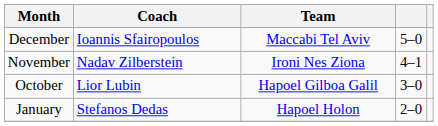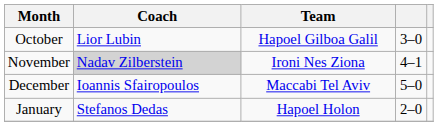 <table class="wikitable" style="text-align: center;">
 <tr>
 <th style="text-align:center;">Month</th>
 <th style="text-align:center;width:175px;">Coach</th>
 <th style="text-align:center;width:160px;">Team</th>
 <th style="text-align:center;width:27px;"></th>
 <th style="text-align:center;"></th>
 </tr>
 <tr>
-<td>December</td>
-<td align="left"> <a href='#'>Ioannis Sfairopoulos</a></td>
-<td><a href='#'>Maccabi Tel Aviv</a></td>
-<td>5–0</td>
+<td>October</td>
+<td align="left"> <a href='#'>Lior Lubin</a></td>
+<td><a href='#'>Hapoel Gilboa Galil</a></td>
+<td>3–0</td>
 <td></td>
 </tr>
 <tr>
 <td>November</td>
-<td align="left"> <a href='#'>Nadav Zilberstein</a></td>
+<td align="left" style="background: lightgrey;"> <a href='#'>Nadav Zilberstein</a></td>
 <td><a href='#'>Ironi Nes Ziona</a></td>
 <td>4–1</td>
 <td></td>
 </tr>
 <tr>
-<td>October</td>
-<td align="left"> <a href='#'>Lior Lubin</a></td>
-<td><a href='#'>Hapoel Gilboa Galil</a></td>
-<td>3–0</td>
+<td>December</td>
+<td align="left"> <a href='#'>Ioannis Sfairopoulos</a></td>
+<td><a href='#'>Maccabi Tel Aviv</a></td>
+<td>5–0</td>
 <td></td>
 </tr>
 <tr>
 <td>January</td>
 <td align="left"> <a href='#'>Stefanos Dedas</a></td>
 <td><a href='#'>Hapoel Holon</a></td>
 <td>2–0</td>
 <td></td>
 </tr>
 <tr>
 </tr>
 </table>
